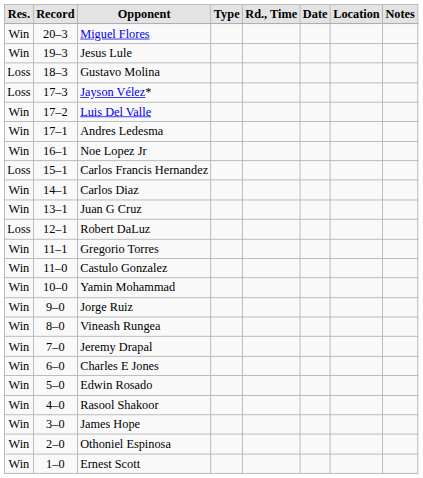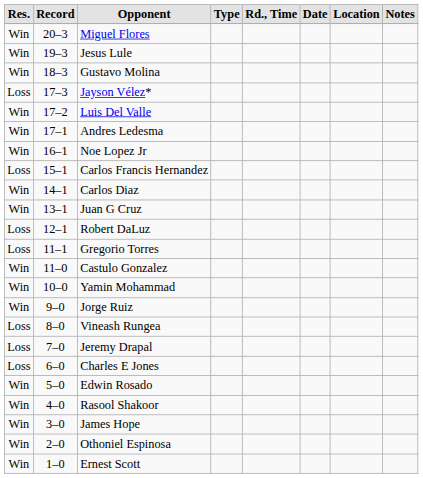 <table class="wikitable" style="text-align:center;">
 <tr style="text-align:center; background:#e3e3e3;">
 <td style="border-style:none none solid solid; "><strong>Res.</strong></td>
 <td style="border-style:none none solid solid; "><strong>Record</strong></td>
 <td style="border-style:none none solid solid; "><strong>Opponent</strong></td>
 <td style="border-style:none none solid solid; "><strong>Type</strong></td>
 <td style="border-style:none none solid solid; "><strong>Rd., Time</strong></td>
 <td style="border-style:none none solid solid; "><strong>Date</strong></td>
 <td style="border-style:none none solid solid; "><strong>Location</strong></td>
 <td style="border-style:none none solid solid; "><strong>Notes</strong></td>
 </tr>
 <tr align="center">
 </tr>
 <tr align="center">
 <td>Win</td>
 <td align="center">20–3</td>
 <td align="left"> <a href='#'>Miguel Flores</a></td>
 <td></td>
 <td></td>
 <td></td>
 <td align="left"></td>
 <td align="left"></td>
 </tr>
 <tr align="center">
 <td>Win</td>
 <td align="center">19–3</td>
 <td align="left"> Jesus Lule</td>
 <td></td>
 <td></td>
 <td></td>
 <td align="left"></td>
 <td align="left"></td>
 </tr>
 <tr align="center">
-<td>Loss</td>
+<td>Win</td>
 <td align="center">18–3</td>
 <td align="left"> Gustavo Molina</td>
 <td></td>
 <td></td>
 <td></td>
 <td align="left"></td>
 <td align="left"></td>
 </tr>
 <tr align="center">
 <td>Loss</td>
 <td align="center">17–3</td>
 <td align="left"> <a href='#'>Jayson Vélez</a>*</td>
 <td></td>
 <td></td>
 <td></td>
 <td align="left"></td>
 <td align="left"></td>
 </tr>
 <tr align="center">
 <td>Win</td>
 <td align="center">17–2</td>
 <td align="left"> <a href='#'>Luis Del Valle</a></td>
 <td></td>
 <td></td>
 <td></td>
 <td align="left"></td>
 <td align="left"></td>
 </tr>
 <tr align="center">
 <td>Win</td>
 <td align="center">17–1</td>
 <td align="left"> Andres Ledesma</td>
 <td></td>
 <td></td>
 <td></td>
 <td align="left"></td>
 <td align="left"></td>
 </tr>
 <tr align="center">
 <td>Win</td>
 <td align="center">16–1</td>
 <td align="left"> Noe Lopez Jr</td>
 <td></td>
 <td></td>
 <td></td>
 <td align="left"></td>
 <td align="left"></td>
 </tr>
 <tr align="center">
 <td>Loss</td>
 <td align="center">15–1</td>
 <td align="left"> Carlos Francis Hernandez</td>
 <td></td>
 <td></td>
 <td></td>
 <td align="left"></td>
 <td align="left"></td>
 </tr>
 <tr align="center">
 <td>Win</td>
 <td align="center">14–1</td>
 <td align="left"> Carlos Diaz</td>
 <td></td>
 <td></td>
 <td></td>
 <td align="left"></td>
 <td align="left"></td>
 </tr>
 <tr align="center">
 <td>Win</td>
 <td align="center">13–1</td>
 <td align="left"> Juan G Cruz</td>
 <td></td>
 <td></td>
 <td></td>
 <td align="left"></td>
 <td align="left"></td>
 </tr>
 <tr align="center">
 <td>Loss</td>
 <td align="center">12–1</td>
 <td align="left"> Robert DaLuz</td>
 <td></td>
 <td></td>
 <td></td>
 <td align="left"></td>
 <td align="left"></td>
 </tr>
 <tr align="center">
-<td>Win</td>
+<td>Loss</td>
 <td align="center">11–1</td>
 <td align="left"> Gregorio Torres</td>
 <td></td>
 <td></td>
 <td></td>
 <td align="left"></td>
 <td align="left"></td>
 </tr>
 <tr align="center">
 <td>Win</td>
 <td align="center">11–0</td>
 <td align="left"> Castulo Gonzalez</td>
 <td></td>
 <td></td>
 <td></td>
 <td align="left"></td>
 <td align="left"></td>
 </tr>
 <tr align="center">
 <td>Win</td>
 <td align="center">10–0</td>
 <td align="left"> Yamin Mohammad</td>
 <td></td>
 <td></td>
 <td></td>
 <td align="left"></td>
 <td align="left"></td>
 </tr>
 <tr align="center">
 <td>Win</td>
 <td align="center">9–0</td>
 <td align="left"> Jorge Ruiz</td>
 <td></td>
 <td></td>
 <td></td>
 <td align="left"></td>
 <td align="left"></td>
 </tr>
 <tr align="center">
-<td>Win</td>
+<td>Loss</td>
 <td align="center">8–0</td>
 <td align="left"> Vineash Rungea</td>
 <td></td>
 <td></td>
 <td></td>
 <td align="left"></td>
 <td align="left"></td>
 </tr>
 <tr align="center">
-<td>Win</td>
+<td>Loss</td>
 <td align="center">7–0</td>
 <td align="left"> Jeremy Drapal</td>
 <td></td>
 <td></td>
 <td></td>
 <td align="left"></td>
 <td align="left"></td>
 </tr>
 <tr align="center">
-<td>Win</td>
+<td>Loss</td>
 <td align="center">6–0</td>
 <td align="left"> Charles E Jones</td>
 <td></td>
 <td></td>
 <td></td>
 <td align="left"></td>
 <td align="left"></td>
 </tr>
 <tr align="center">
 <td>Win</td>
 <td align="center">5–0</td>
 <td align="left"> Edwin Rosado</td>
 <td></td>
 <td></td>
 <td></td>
 <td align="left"></td>
 <td align="left"></td>
 </tr>
 <tr align="center">
 <td>Win</td>
 <td align="center">4–0</td>
 <td align="left"> Rasool Shakoor</td>
 <td></td>
 <td></td>
 <td></td>
 <td align="left"></td>
 <td align="left"></td>
 </tr>
 <tr align="center">
 <td>Win</td>
 <td align="center">3–0</td>
 <td align="left"> James Hope</td>
 <td></td>
 <td></td>
 <td></td>
 <td align="left"></td>
 <td align="left"></td>
 </tr>
 <tr align="center">
 <td>Win</td>
 <td align="center">2–0</td>
 <td align="left"> Othoniel Espinosa</td>
 <td></td>
 <td></td>
 <td></td>
 <td align="left"></td>
 <td align="left"></td>
 </tr>
 <tr align="center">
 <td>Win</td>
 <td align="center">1–0</td>
 <td align="left"> Ernest Scott</td>
 <td></td>
 <td></td>
 <td></td>
 <td align="left"></td>
 <td align="left"></td>
 </tr>
 </table>
